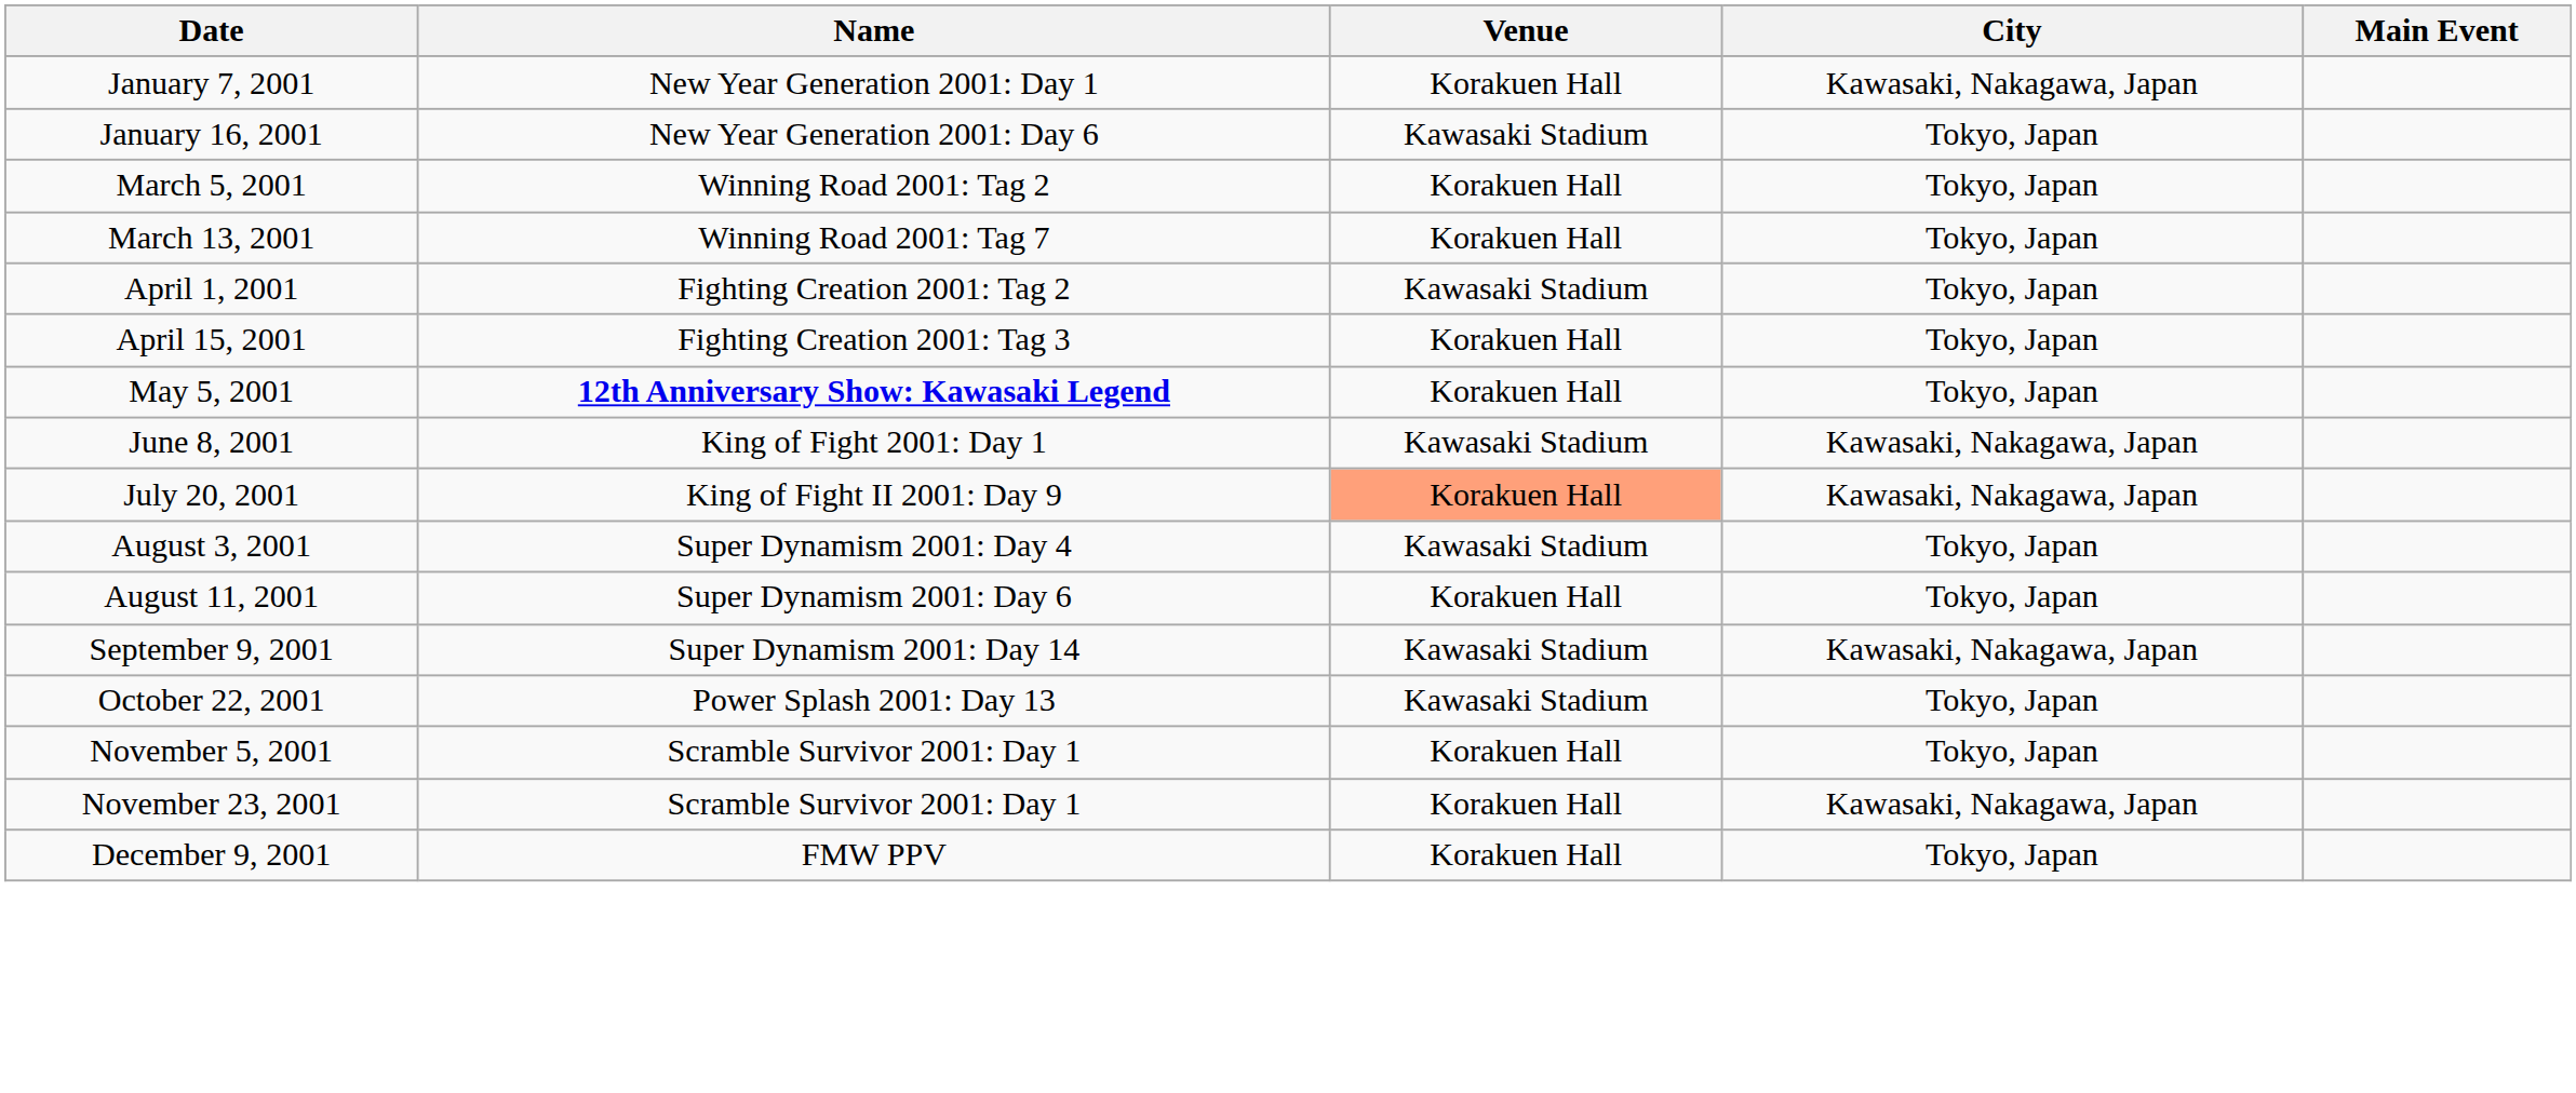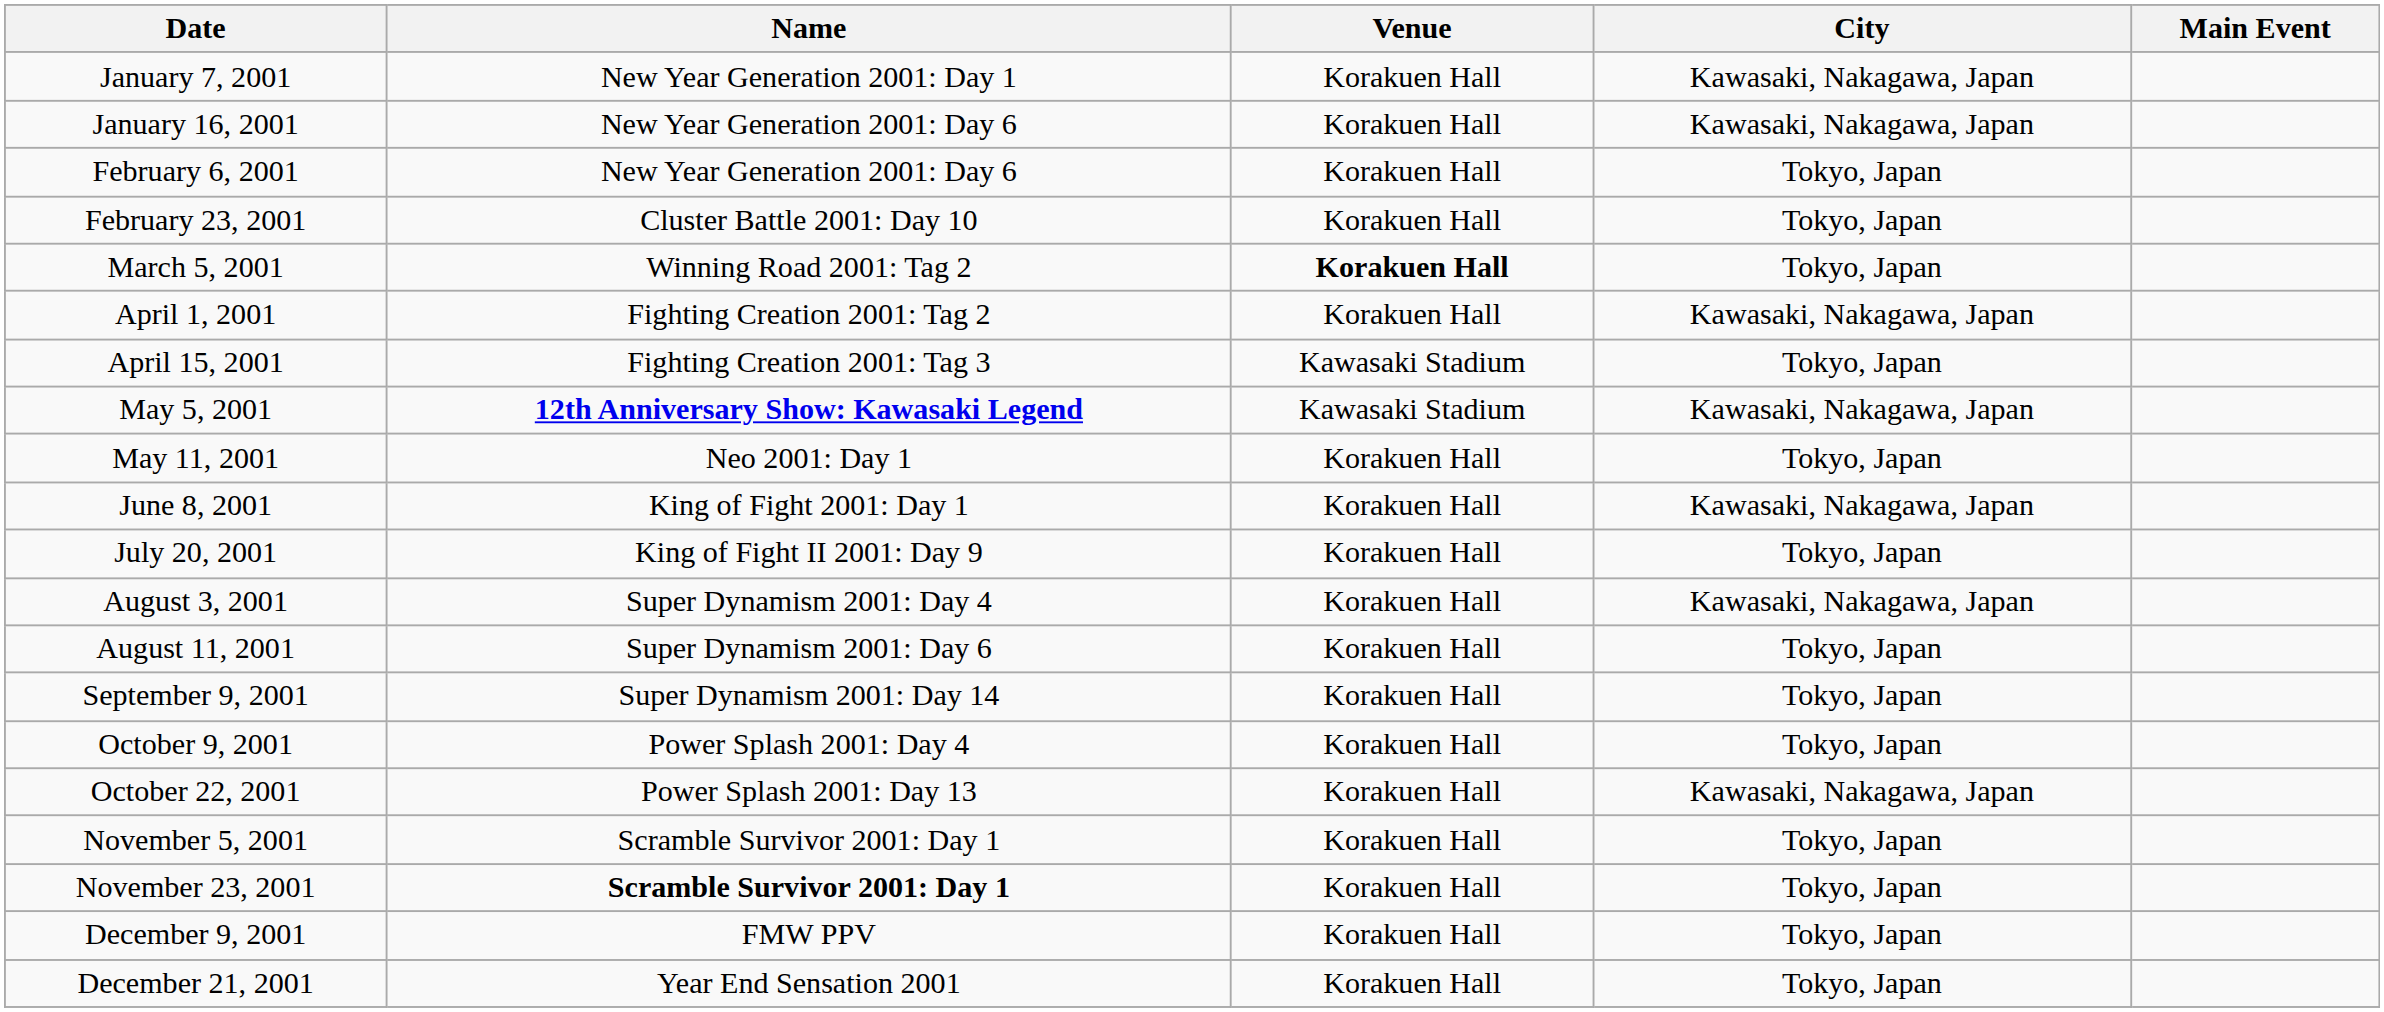 <table class="wikitable" width="100%">
 <tr>
 <th>Date</th>
 <th>Name</th>
 <th>Venue</th>
 <th>City</th>
 <th>Main Event</th>
 </tr>
 <tr align=center>
 <td>January 7, 2001</td>
 <td>New Year Generation 2001: Day 1</td>
 <td>Korakuen Hall</td>
 <td>Kawasaki, Nakagawa, Japan</td>
 <td></td>
 </tr>
 <tr align=center>
 <td>January 16, 2001</td>
 <td>New Year Generation 2001: Day 6</td>
-<td>Kawasaki Stadium</td>
+<td>Korakuen Hall</td>
+<td>Kawasaki, Nakagawa, Japan</td>
+<td></td>
+</tr>
+<tr align=center>
+<td>February 6, 2001</td>
+<td>New Year Generation 2001: Day 6</td>
+<td>Korakuen Hall</td>
+<td>Tokyo, Japan</td>
+<td></td>
+</tr>
+<tr align=center>
+<td>February 23, 2001</td>
+<td>Cluster Battle 2001: Day 10</td>
+<td>Korakuen Hall</td>
 <td>Tokyo, Japan</td>
 <td></td>
 </tr>
 <tr align=center>
 <td>March 5, 2001</td>
 <td>Winning Road 2001: Tag 2</td>
-<td>Korakuen Hall</td>
-<td>Tokyo, Japan</td>
-<td></td>
-</tr>
-<tr align=center>
-<td>March 13, 2001</td>
-<td>Winning Road 2001: Tag 7</td>
-<td>Korakuen Hall</td>
+<td><strong>Korakuen Hall</strong></td>
 <td>Tokyo, Japan</td>
 <td></td>
 </tr>
 <tr align=center>
 <td>April 1, 2001</td>
 <td>Fighting Creation 2001: Tag 2</td>
-<td>Kawasaki Stadium</td>
-<td>Tokyo, Japan</td>
+<td>Korakuen Hall</td>
+<td>Kawasaki, Nakagawa, Japan</td>
 <td></td>
 </tr>
 <tr align=center>
 <td>April 15, 2001</td>
 <td>Fighting Creation 2001: Tag 3</td>
-<td>Korakuen Hall</td>
+<td>Kawasaki Stadium</td>
 <td>Tokyo, Japan</td>
 <td></td>
 </tr>
 <tr align=center>
 <td>May 5, 2001</td>
 <td><strong><a href='#'>12th Anniversary Show: Kawasaki Legend</a></strong></td>
+<td>Kawasaki Stadium</td>
+<td>Kawasaki, Nakagawa, Japan</td>
+<td></td>
+</tr>
+<tr align=center>
+<td>May 11, 2001</td>
+<td>Neo 2001: Day 1</td>
 <td>Korakuen Hall</td>
 <td>Tokyo, Japan</td>
 <td></td>
 </tr>
 <tr align=center>
 <td>June 8, 2001</td>
 <td>King of Fight 2001: Day 1</td>
-<td>Kawasaki Stadium</td>
+<td>Korakuen Hall</td>
 <td>Kawasaki, Nakagawa, Japan</td>
 <td></td>
 </tr>
 <tr align=center>
 <td>July 20, 2001</td>
 <td>King of Fight II 2001: Day 9</td>
-<td style="background: lightsalmon;">Korakuen Hall</td>
-<td>Kawasaki, Nakagawa, Japan</td>
+<td>Korakuen Hall</td>
+<td>Tokyo, Japan</td>
 <td></td>
 </tr>
 <tr align=center>
 <td>August 3, 2001</td>
 <td>Super Dynamism 2001: Day 4</td>
-<td>Kawasaki Stadium</td>
-<td>Tokyo, Japan</td>
+<td>Korakuen Hall</td>
+<td>Kawasaki, Nakagawa, Japan</td>
 <td></td>
 </tr>
 <tr align=center>
 <td>August 11, 2001</td>
 <td>Super Dynamism 2001: Day 6</td>
 <td>Korakuen Hall</td>
 <td>Tokyo, Japan</td>
 <td></td>
 </tr>
 <tr align=center>
 <td>September 9, 2001</td>
 <td>Super Dynamism 2001: Day 14</td>
-<td>Kawasaki Stadium</td>
-<td>Kawasaki, Nakagawa, Japan</td>
+<td>Korakuen Hall</td>
+<td>Tokyo, Japan</td>
+<td></td>
+</tr>
+<tr align=center>
+<td>October 9, 2001</td>
+<td>Power Splash 2001: Day 4</td>
+<td>Korakuen Hall</td>
+<td>Tokyo, Japan</td>
 <td></td>
 </tr>
 <tr align=center>
 <td>October 22, 2001</td>
 <td>Power Splash 2001: Day 13</td>
-<td>Kawasaki Stadium</td>
-<td>Tokyo, Japan</td>
+<td>Korakuen Hall</td>
+<td>Kawasaki, Nakagawa, Japan</td>
 <td></td>
 </tr>
 <tr align=center>
 <td>November 5, 2001</td>
 <td>Scramble Survivor 2001: Day 1</td>
 <td>Korakuen Hall</td>
 <td>Tokyo, Japan</td>
 <td></td>
 </tr>
 <tr align=center>
 <td>November 23, 2001</td>
-<td>Scramble Survivor 2001: Day 1</td>
+<td><strong>Scramble Survivor 2001: Day 1</strong></td>
 <td>Korakuen Hall</td>
-<td>Kawasaki, Nakagawa, Japan</td>
+<td>Tokyo, Japan</td>
 <td></td>
 </tr>
 <tr align=center>
 <td>December 9, 2001</td>
 <td>FMW PPV</td>
 <td>Korakuen Hall</td>
 <td>Tokyo, Japan</td>
 <td></td>
 </tr>
+<tr align=center>
+<td>December 21, 2001</td>
+<td>Year End Sensation 2001</td>
+<td>Korakuen Hall</td>
+<td>Tokyo, Japan</td>
+<td></td>
+</tr>
 </table>
